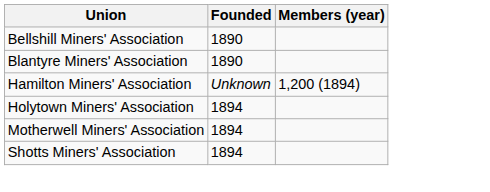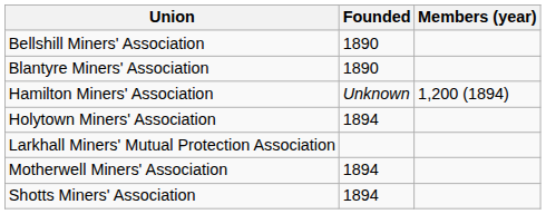 <table class="wikitable sortable">
 <tr>
 <th>Union</th>
 <th>Founded</th>
 <th>Members (year)</th>
 </tr>
 <tr>
 <td>Bellshill Miners' Association</td>
 <td>1890</td>
 <td></td>
 </tr>
 <tr>
 <td>Blantyre Miners' Association</td>
 <td>1890</td>
 <td></td>
 </tr>
 <tr>
 <td>Hamilton Miners' Association</td>
 <td><em>Unknown</em></td>
 <td>1,200 (1894)</td>
 </tr>
 <tr>
 <td>Holytown Miners' Association</td>
 <td>1894</td>
 <td></td>
 </tr>
 <tr>
+<td>Larkhall Miners' Mutual Protection Association</td>
+<td></td>
+<td></td>
+</tr>
+<tr>
 <td>Motherwell Miners' Association</td>
 <td>1894</td>
 <td></td>
 </tr>
 <tr>
 <td>Shotts Miners' Association</td>
 <td>1894</td>
 <td></td>
 </tr>
 </table>
